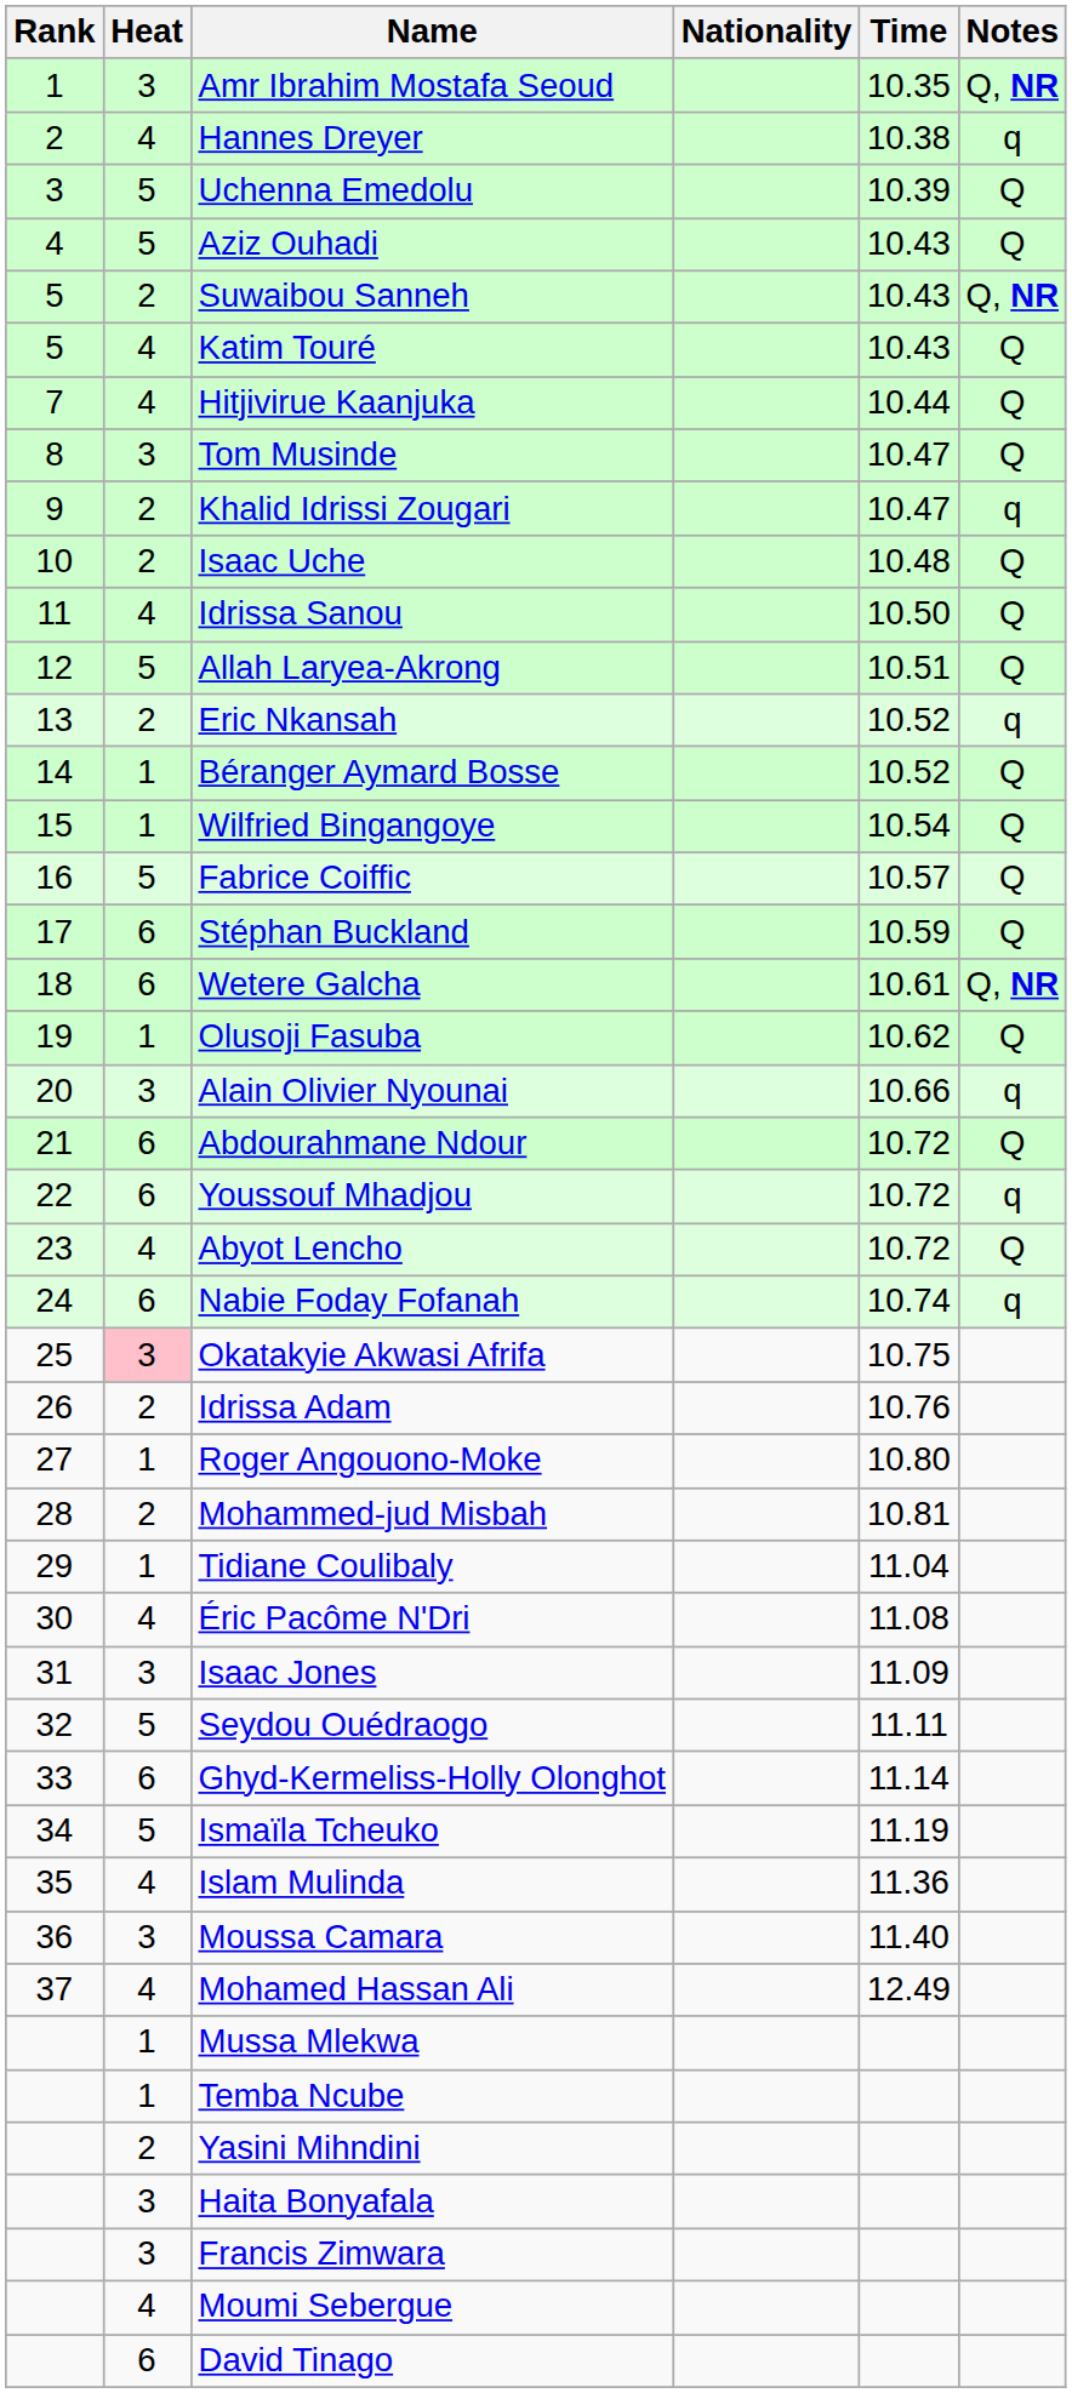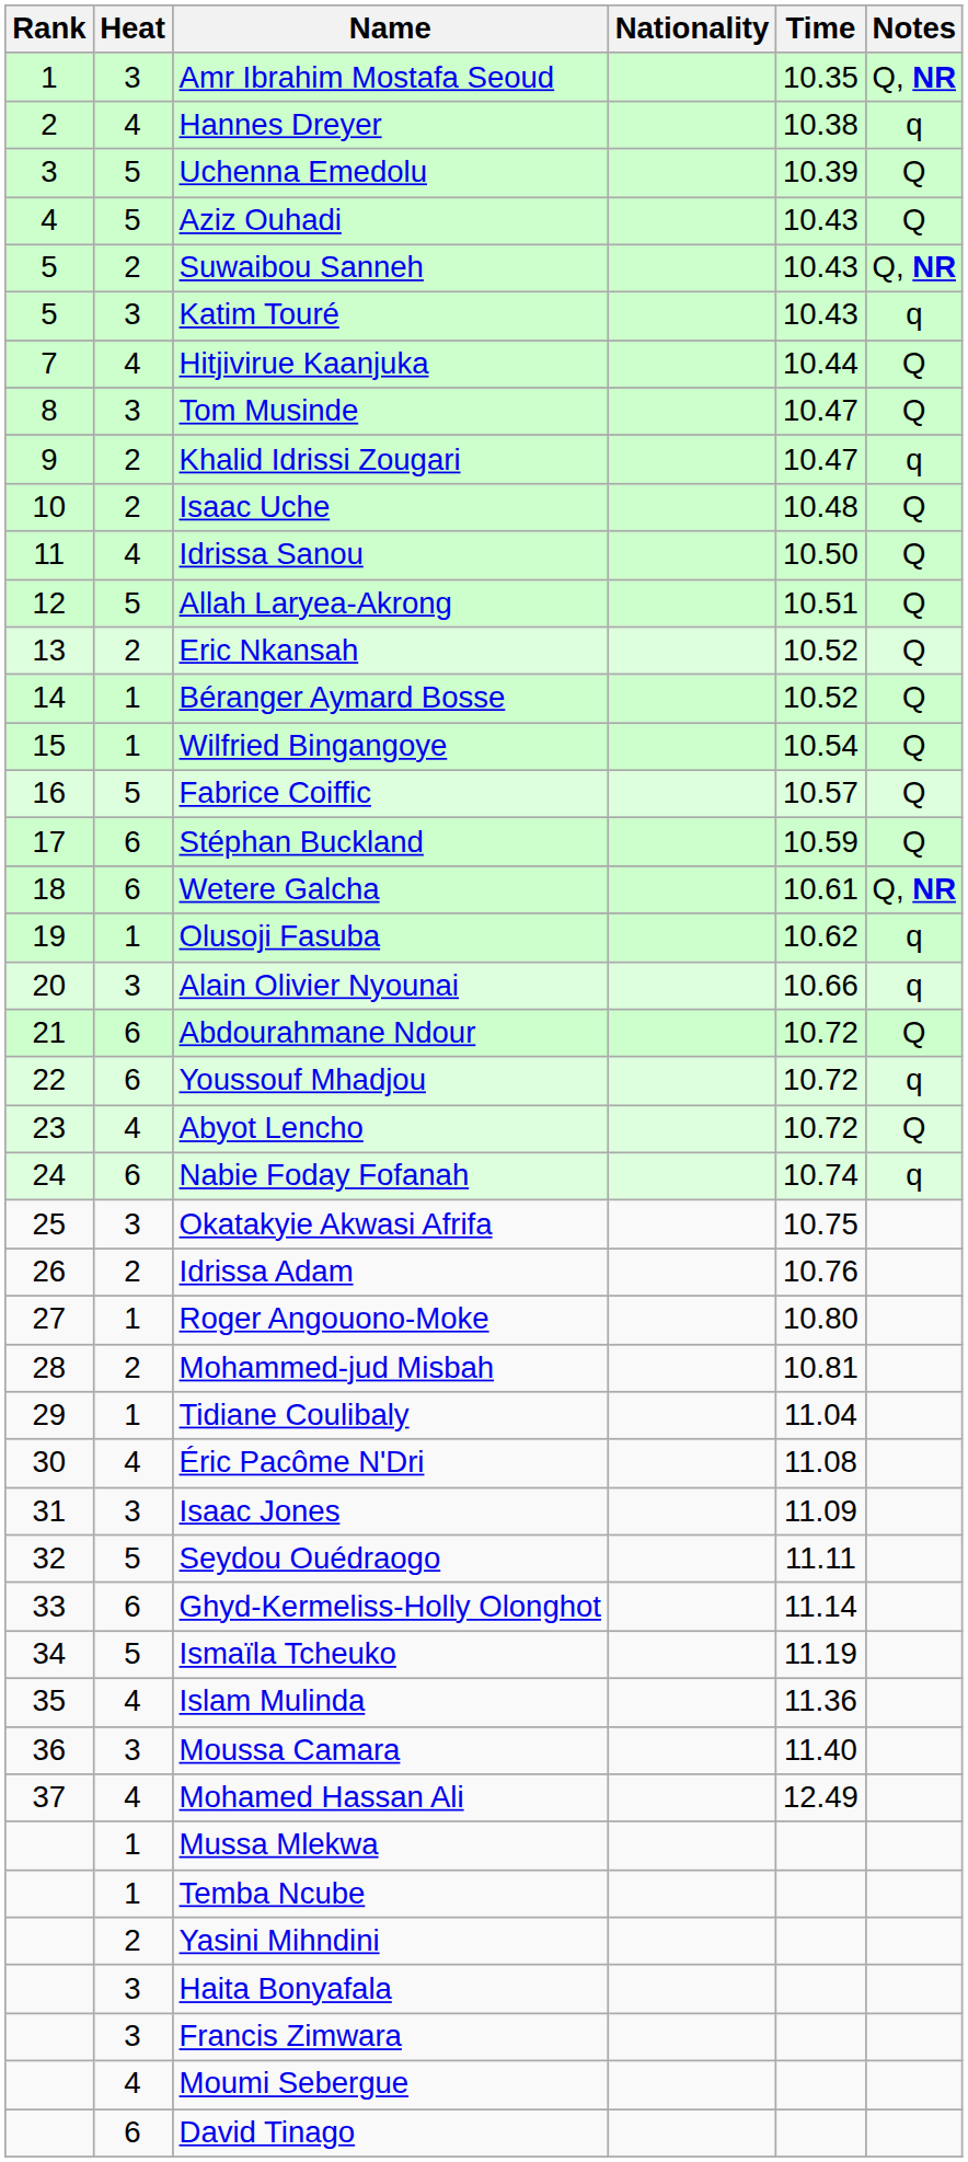 <table class="wikitable sortable" style="text-align:center">
 <tr>
 <th>Rank</th>
 <th>Heat</th>
 <th>Name</th>
 <th>Nationality</th>
 <th>Time</th>
 <th>Notes</th>
 </tr>
 <tr bgcolor=ccffcc>
 <td>1</td>
 <td>3</td>
 <td align=left><a href='#'>Amr Ibrahim Mostafa Seoud</a></td>
 <td align=left></td>
 <td>10.35</td>
 <td>Q, <strong><a href='#'>NR</a></strong></td>
 </tr>
 <tr bgcolor=ccffcc>
 <td>2</td>
 <td>4</td>
 <td align=left><a href='#'>Hannes Dreyer</a></td>
 <td align=left></td>
 <td>10.38</td>
 <td>q</td>
 </tr>
 <tr bgcolor=ccffcc>
 <td>3</td>
 <td>5</td>
 <td align=left><a href='#'>Uchenna Emedolu</a></td>
 <td align=left></td>
 <td>10.39</td>
 <td>Q</td>
 </tr>
 <tr bgcolor=ccffcc>
 <td>4</td>
 <td>5</td>
 <td align=left><a href='#'>Aziz Ouhadi</a></td>
 <td align=left></td>
 <td>10.43</td>
 <td>Q</td>
 </tr>
 <tr bgcolor=ccffcc>
 <td>5</td>
 <td>2</td>
 <td align=left><a href='#'>Suwaibou Sanneh</a></td>
 <td align=left></td>
 <td>10.43</td>
 <td>Q, <strong><a href='#'>NR</a></strong></td>
 </tr>
 <tr bgcolor=ccffcc>
 <td>5</td>
-<td>4</td>
+<td>3</td>
 <td align=left><a href='#'>Katim Touré</a></td>
 <td align=left></td>
 <td>10.43</td>
-<td>Q</td>
+<td>q</td>
 </tr>
 <tr bgcolor=ccffcc>
 <td>7</td>
 <td>4</td>
 <td align=left><a href='#'>Hitjivirue Kaanjuka</a></td>
 <td align=left></td>
 <td>10.44</td>
 <td>Q</td>
 </tr>
 <tr bgcolor=ccffcc>
 <td>8</td>
 <td>3</td>
 <td align=left><a href='#'>Tom Musinde</a></td>
 <td align=left></td>
 <td>10.47</td>
 <td>Q</td>
 </tr>
 <tr bgcolor=ccffcc>
 <td>9</td>
 <td>2</td>
 <td align=left><a href='#'>Khalid Idrissi Zougari</a></td>
 <td align=left></td>
 <td>10.47</td>
 <td>q</td>
 </tr>
 <tr bgcolor=ccffcc>
 <td>10</td>
 <td>2</td>
 <td align=left><a href='#'>Isaac Uche</a></td>
 <td align=left></td>
 <td>10.48</td>
 <td>Q</td>
 </tr>
 <tr bgcolor=ccffcc>
 <td>11</td>
 <td>4</td>
 <td align=left><a href='#'>Idrissa Sanou</a></td>
 <td align=left></td>
 <td>10.50</td>
 <td>Q</td>
 </tr>
 <tr bgcolor=ccffcc>
 <td>12</td>
 <td>5</td>
 <td align=left><a href='#'>Allah Laryea-Akrong</a></td>
 <td align=left></td>
 <td>10.51</td>
 <td>Q</td>
 </tr>
 <tr bgcolor=ddffdd>
 <td>13</td>
 <td>2</td>
 <td align=left><a href='#'>Eric Nkansah</a></td>
 <td align=left></td>
 <td>10.52</td>
-<td>q</td>
+<td>Q</td>
 </tr>
 <tr bgcolor=ccffcc>
 <td>14</td>
 <td>1</td>
 <td align=left><a href='#'>Béranger Aymard Bosse</a></td>
 <td align=left></td>
 <td>10.52</td>
 <td>Q</td>
 </tr>
 <tr bgcolor=ccffcc>
 <td>15</td>
 <td>1</td>
 <td align=left><a href='#'>Wilfried Bingangoye</a></td>
 <td align=left></td>
 <td>10.54</td>
 <td>Q</td>
 </tr>
 <tr bgcolor=ddffdd>
 <td>16</td>
 <td>5</td>
 <td align=left><a href='#'>Fabrice Coiffic</a></td>
 <td align=left></td>
 <td>10.57</td>
 <td>Q</td>
 </tr>
 <tr bgcolor=ccffcc>
 <td>17</td>
 <td>6</td>
 <td align=left><a href='#'>Stéphan Buckland</a></td>
 <td align=left></td>
 <td>10.59</td>
 <td>Q</td>
 </tr>
 <tr bgcolor=ccffcc>
 <td>18</td>
 <td>6</td>
 <td align=left><a href='#'>Wetere Galcha</a></td>
 <td align=left></td>
 <td>10.61</td>
 <td>Q, <strong><a href='#'>NR</a></strong></td>
 </tr>
 <tr bgcolor=ccffcc>
 <td>19</td>
 <td>1</td>
 <td align=left><a href='#'>Olusoji Fasuba</a></td>
 <td align=left></td>
 <td>10.62</td>
-<td>Q</td>
+<td>q</td>
 </tr>
 <tr bgcolor=ddffdd>
 <td>20</td>
 <td>3</td>
 <td align=left><a href='#'>Alain Olivier Nyounai</a></td>
 <td align=left></td>
 <td>10.66</td>
 <td>q</td>
 </tr>
 <tr bgcolor=ccffcc>
 <td>21</td>
 <td>6</td>
 <td align=left><a href='#'>Abdourahmane Ndour</a></td>
 <td align=left></td>
 <td>10.72</td>
 <td>Q</td>
 </tr>
 <tr bgcolor=ddffdd>
 <td>22</td>
 <td>6</td>
 <td align=left><a href='#'>Youssouf Mhadjou</a></td>
 <td align=left></td>
 <td>10.72</td>
 <td>q</td>
 </tr>
 <tr bgcolor=ddffdd>
 <td>23</td>
 <td>4</td>
 <td align=left><a href='#'>Abyot Lencho</a></td>
 <td align=left></td>
 <td>10.72</td>
 <td>Q</td>
 </tr>
 <tr bgcolor=ddffdd>
 <td>24</td>
 <td>6</td>
 <td align=left><a href='#'>Nabie Foday Fofanah</a></td>
 <td align=left></td>
 <td>10.74</td>
 <td>q</td>
 </tr>
 <tr>
 <td>25</td>
-<td style="background: pink;">3</td>
+<td>3</td>
 <td align=left><a href='#'>Okatakyie Akwasi Afrifa</a></td>
 <td align=left></td>
 <td>10.75</td>
 <td></td>
 </tr>
 <tr>
 <td>26</td>
 <td>2</td>
 <td align=left><a href='#'>Idrissa Adam</a></td>
 <td align=left></td>
 <td>10.76</td>
 <td></td>
 </tr>
 <tr>
 <td>27</td>
 <td>1</td>
 <td align=left><a href='#'>Roger Angouono-Moke</a></td>
 <td align=left></td>
 <td>10.80</td>
 <td></td>
 </tr>
 <tr>
 <td>28</td>
 <td>2</td>
 <td align=left><a href='#'>Mohammed-jud Misbah</a></td>
 <td align=left></td>
 <td>10.81</td>
 <td></td>
 </tr>
 <tr>
 <td>29</td>
 <td>1</td>
 <td align=left><a href='#'>Tidiane Coulibaly</a></td>
 <td align=left></td>
 <td>11.04</td>
 <td></td>
 </tr>
 <tr>
 <td>30</td>
 <td>4</td>
 <td align=left><a href='#'>Éric Pacôme N'Dri</a></td>
 <td align=left></td>
 <td>11.08</td>
 <td></td>
 </tr>
 <tr>
 <td>31</td>
 <td>3</td>
 <td align=left><a href='#'>Isaac Jones</a></td>
 <td align=left></td>
 <td>11.09</td>
 <td></td>
 </tr>
 <tr>
 <td>32</td>
 <td>5</td>
 <td align=left><a href='#'>Seydou Ouédraogo</a></td>
 <td align=left></td>
 <td>11.11</td>
 <td></td>
 </tr>
 <tr>
 <td>33</td>
 <td>6</td>
 <td align=left><a href='#'>Ghyd-Kermeliss-Holly Olonghot</a></td>
 <td align=left></td>
 <td>11.14</td>
 <td></td>
 </tr>
 <tr>
 <td>34</td>
 <td>5</td>
 <td align=left><a href='#'>Ismaïla Tcheuko</a></td>
 <td align=left></td>
 <td>11.19</td>
 <td></td>
 </tr>
 <tr>
 <td>35</td>
 <td>4</td>
 <td align=left><a href='#'>Islam Mulinda</a></td>
 <td align=left></td>
 <td>11.36</td>
 <td></td>
 </tr>
 <tr>
 <td>36</td>
 <td>3</td>
 <td align=left><a href='#'>Moussa Camara</a></td>
 <td align=left></td>
 <td>11.40</td>
 <td></td>
 </tr>
 <tr>
 <td>37</td>
 <td>4</td>
 <td align=left><a href='#'>Mohamed Hassan Ali</a></td>
 <td align=left></td>
 <td>12.49</td>
 <td></td>
 </tr>
 <tr>
 <td></td>
 <td>1</td>
 <td align=left><a href='#'>Mussa Mlekwa</a></td>
 <td align=left></td>
 <td></td>
 <td></td>
 </tr>
 <tr>
 <td></td>
 <td>1</td>
 <td align=left><a href='#'>Temba Ncube</a></td>
 <td align=left></td>
 <td></td>
 <td></td>
 </tr>
 <tr>
 <td></td>
 <td>2</td>
 <td align=left><a href='#'>Yasini Mihndini</a></td>
 <td align=left></td>
 <td></td>
 <td></td>
 </tr>
 <tr>
 <td></td>
 <td>3</td>
 <td align=left><a href='#'>Haita Bonyafala</a></td>
 <td align=left></td>
 <td></td>
 <td></td>
 </tr>
 <tr>
 <td></td>
 <td>3</td>
 <td align=left><a href='#'>Francis Zimwara</a></td>
 <td align=left></td>
 <td></td>
 <td></td>
 </tr>
 <tr>
 <td></td>
 <td>4</td>
 <td align=left><a href='#'>Moumi Sebergue</a></td>
 <td align=left></td>
 <td></td>
 <td></td>
 </tr>
 <tr>
 <td></td>
 <td>6</td>
 <td align=left><a href='#'>David Tinago</a></td>
 <td align=left></td>
 <td></td>
 <td></td>
 </tr>
 </table>
